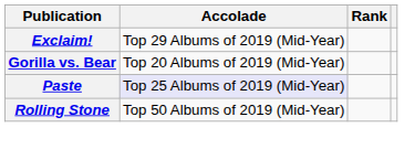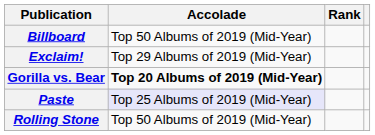 <table class="wikitable sortable plainrowheaders">
 <tr>
 <th scope="col">Publication</th>
 <th scope="col">Accolade</th>
 <th scope="col">Rank</th>
 <th scope="col" class="unsortable"></th>
+</tr>
+<tr>
+<th scope="row"><em><a href='#'>Billboard</a></em></th>
+<td>Top 50 Albums of 2019 (Mid-Year)</td>
+<td></td>
+<td></td>
 </tr>
 <tr>
 <th scope="row"><em><a href='#'>Exclaim!</a></em></th>
 <td>Top 29 Albums of 2019 (Mid-Year)</td>
 <td></td>
 <td></td>
 </tr>
 <tr>
 <th scope="row"><a href='#'>Gorilla vs. Bear</a></th>
-<td>Top 20 Albums of 2019 (Mid-Year)</td>
+<td><strong>Top 20 Albums of 2019 (Mid-Year)</strong></td>
 <td></td>
 <td></td>
 </tr>
 <tr>
 <th scope="row"><em><a href='#'>Paste</a></em></th>
 <td style="background: lavender;">Top 25 Albums of 2019 (Mid-Year)</td>
 <td></td>
 <td></td>
 </tr>
 <tr>
 <th scope="row"><em><a href='#'>Rolling Stone</a></em></th>
 <td>Top 50 Albums of 2019 (Mid-Year)</td>
 <td></td>
 <td></td>
 </tr>
 </table>
